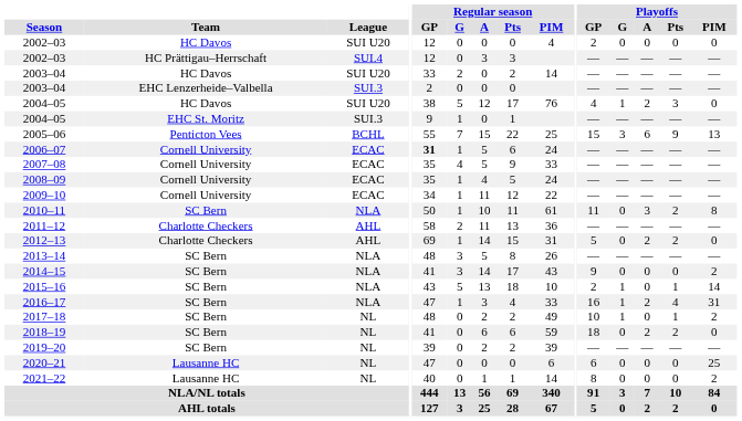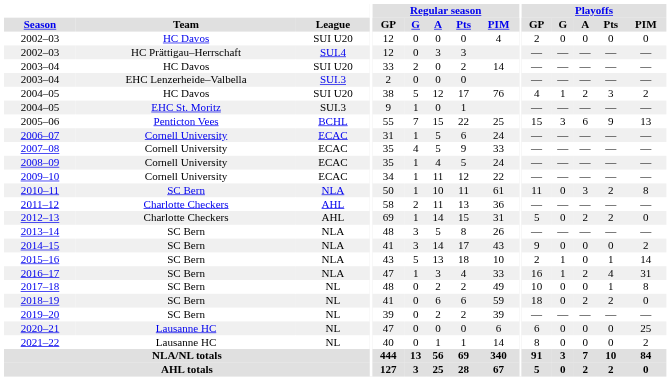 <table border="0" cellpadding="1" cellspacing="0" style="text-align:center; width:60em">
 <tr bgcolor="#e0e0e0">
 <th colspan="3" bgcolor="#ffffff"></th>
 <th rowspan="99" bgcolor="#ffffff"></th>
 <th colspan="5"><a href='#'>Regular season</a></th>
 <th rowspan="99" bgcolor="#ffffff"></th>
 <th colspan="5"><a href='#'>Playoffs</a></th>
 </tr>
 <tr bgcolor="#e0e0e0">
 <th><a href='#'>Season</a></th>
 <th>Team</th>
 <th>League</th>
 <th>GP</th>
 <th><a href='#'>G</a></th>
 <th><a href='#'>A</a></th>
 <th><a href='#'>Pts</a></th>
 <th><a href='#'>PIM</a></th>
 <th>GP</th>
 <th>G</th>
 <th>A</th>
 <th>Pts</th>
 <th>PIM</th>
 </tr>
 <tr>
 <td>2002–03</td>
 <td><a href='#'>HC Davos</a></td>
 <td>SUI U20</td>
 <td>12</td>
 <td>0</td>
 <td>0</td>
 <td>0</td>
 <td>4</td>
 <td>2</td>
 <td>0</td>
 <td>0</td>
 <td>0</td>
 <td>0</td>
 </tr>
 <tr bgcolor="#f0f0f0">
 <td>2002–03</td>
 <td>HC Prättigau–Herrschaft</td>
 <td><a href='#'>SUI.4</a></td>
 <td>12</td>
 <td>0</td>
 <td>3</td>
 <td>3</td>
 <td></td>
 <td>—</td>
 <td>—</td>
 <td>—</td>
 <td>—</td>
 <td>—</td>
 </tr>
 <tr>
 <td>2003–04</td>
 <td>HC Davos</td>
 <td>SUI U20</td>
 <td>33</td>
 <td>2</td>
 <td>0</td>
 <td>2</td>
 <td>14</td>
 <td>—</td>
 <td>—</td>
 <td>—</td>
 <td>—</td>
 <td>—</td>
 </tr>
 <tr bgcolor="#f0f0f0">
 <td>2003–04</td>
 <td>EHC Lenzerheide–Valbella</td>
 <td><a href='#'>SUI.3</a></td>
 <td>2</td>
 <td>0</td>
 <td>0</td>
 <td>0</td>
 <td></td>
 <td>—</td>
 <td>—</td>
 <td>—</td>
 <td>—</td>
 <td>—</td>
 </tr>
 <tr>
 <td>2004–05</td>
 <td>HC Davos</td>
 <td>SUI U20</td>
 <td>38</td>
 <td>5</td>
 <td>12</td>
 <td>17</td>
 <td>76</td>
 <td>4</td>
 <td>1</td>
 <td>2</td>
 <td>3</td>
-<td>0</td>
+<td>2</td>
 </tr>
 <tr bgcolor="#f0f0f0">
 <td>2004–05</td>
 <td><a href='#'>EHC St. Moritz</a></td>
 <td>SUI.3</td>
 <td>9</td>
 <td>1</td>
 <td>0</td>
 <td>1</td>
 <td></td>
 <td>—</td>
 <td>—</td>
 <td>—</td>
 <td>—</td>
 <td>—</td>
 </tr>
 <tr>
 <td>2005–06</td>
 <td><a href='#'>Penticton Vees</a></td>
 <td><a href='#'>BCHL</a></td>
 <td>55</td>
 <td>7</td>
 <td>15</td>
 <td>22</td>
 <td>25</td>
 <td>15</td>
 <td>3</td>
 <td>6</td>
 <td>9</td>
 <td>13</td>
 </tr>
 <tr bgcolor="#f0f0f0">
 <td><a href='#'>2006–07</a></td>
 <td><a href='#'>Cornell University</a></td>
 <td><a href='#'>ECAC</a></td>
-<td><strong>31</strong></td>
+<td>31</td>
 <td>1</td>
 <td>5</td>
 <td>6</td>
 <td>24</td>
 <td>—</td>
 <td>—</td>
 <td>—</td>
 <td>—</td>
 <td>—</td>
 </tr>
 <tr>
 <td><a href='#'>2007–08</a></td>
 <td>Cornell University</td>
 <td>ECAC</td>
 <td>35</td>
 <td>4</td>
 <td>5</td>
 <td>9</td>
 <td>33</td>
 <td>—</td>
 <td>—</td>
 <td>—</td>
 <td>—</td>
 <td>—</td>
 </tr>
 <tr bgcolor="#f0f0f0">
 <td><a href='#'>2008–09</a></td>
 <td>Cornell University</td>
 <td>ECAC</td>
 <td>35</td>
 <td>1</td>
 <td>4</td>
 <td>5</td>
 <td>24</td>
 <td>—</td>
 <td>—</td>
 <td>—</td>
 <td>—</td>
 <td>—</td>
 </tr>
 <tr>
 <td><a href='#'>2009–10</a></td>
 <td>Cornell University</td>
 <td>ECAC</td>
 <td>34</td>
 <td>1</td>
 <td>11</td>
 <td>12</td>
 <td>22</td>
 <td>—</td>
 <td>—</td>
 <td>—</td>
 <td>—</td>
 <td>—</td>
 </tr>
 <tr bgcolor="#f0f0f0">
 <td><a href='#'>2010–11</a></td>
 <td><a href='#'>SC Bern</a></td>
 <td><a href='#'>NLA</a></td>
 <td>50</td>
 <td>1</td>
 <td>10</td>
 <td>11</td>
 <td>61</td>
 <td>11</td>
 <td>0</td>
 <td>3</td>
 <td>2</td>
 <td>8</td>
 </tr>
 <tr>
 <td><a href='#'>2011–12</a></td>
 <td><a href='#'>Charlotte Checkers</a></td>
 <td><a href='#'>AHL</a></td>
 <td>58</td>
 <td>2</td>
 <td>11</td>
 <td>13</td>
 <td>36</td>
 <td>—</td>
 <td>—</td>
 <td>—</td>
 <td>—</td>
 <td>—</td>
 </tr>
 <tr bgcolor="#f0f0f0">
 <td><a href='#'>2012–13</a></td>
 <td>Charlotte Checkers</td>
 <td>AHL</td>
 <td>69</td>
 <td>1</td>
 <td>14</td>
 <td>15</td>
 <td>31</td>
 <td>5</td>
 <td>0</td>
 <td>2</td>
 <td>2</td>
 <td>0</td>
 </tr>
 <tr>
 <td><a href='#'>2013–14</a></td>
 <td>SC Bern</td>
 <td>NLA</td>
 <td>48</td>
 <td>3</td>
 <td>5</td>
 <td>8</td>
 <td>26</td>
 <td>—</td>
 <td>—</td>
 <td>—</td>
 <td>—</td>
 <td>—</td>
 </tr>
 <tr bgcolor="#f0f0f0">
 <td><a href='#'>2014–15</a></td>
 <td>SC Bern</td>
 <td>NLA</td>
 <td>41</td>
 <td>3</td>
 <td>14</td>
 <td>17</td>
 <td>43</td>
 <td>9</td>
 <td>0</td>
 <td>0</td>
 <td>0</td>
 <td>2</td>
 </tr>
 <tr>
 <td><a href='#'>2015–16</a></td>
 <td>SC Bern</td>
 <td>NLA</td>
 <td>43</td>
 <td>5</td>
 <td>13</td>
 <td>18</td>
 <td>10</td>
 <td>2</td>
 <td>1</td>
 <td>0</td>
 <td>1</td>
 <td>14</td>
 </tr>
 <tr bgcolor="#f0f0f0">
 <td><a href='#'>2016–17</a></td>
 <td>SC Bern</td>
 <td>NLA</td>
 <td>47</td>
 <td>1</td>
 <td>3</td>
 <td>4</td>
 <td>33</td>
 <td>16</td>
 <td>1</td>
 <td>2</td>
 <td>4</td>
 <td>31</td>
 </tr>
 <tr>
 <td><a href='#'>2017–18</a></td>
 <td>SC Bern</td>
 <td>NL</td>
 <td>48</td>
 <td>0</td>
 <td>2</td>
 <td>2</td>
 <td>49</td>
 <td>10</td>
-<td>1</td>
+<td>0</td>
 <td>0</td>
 <td>1</td>
-<td>2</td>
+<td>8</td>
 </tr>
 <tr bgcolor="#f0f0f0">
 <td><a href='#'>2018–19</a></td>
 <td>SC Bern</td>
 <td>NL</td>
 <td>41</td>
 <td>0</td>
 <td>6</td>
 <td>6</td>
 <td>59</td>
 <td>18</td>
 <td>0</td>
 <td>2</td>
 <td>2</td>
 <td>0</td>
 </tr>
 <tr>
 <td><a href='#'>2019–20</a></td>
 <td>SC Bern</td>
 <td>NL</td>
 <td>39</td>
 <td>0</td>
 <td>2</td>
 <td>2</td>
 <td>39</td>
 <td>—</td>
 <td>—</td>
 <td>—</td>
 <td>—</td>
 <td>—</td>
 </tr>
 <tr bgcolor="#f0f0f0">
 <td><a href='#'>2020–21</a></td>
 <td><a href='#'>Lausanne HC</a></td>
 <td>NL</td>
 <td>47</td>
 <td>0</td>
 <td>0</td>
 <td>0</td>
 <td>6</td>
 <td>6</td>
 <td>0</td>
 <td>0</td>
 <td>0</td>
 <td>25</td>
 </tr>
 <tr>
 <td><a href='#'>2021–22</a></td>
 <td>Lausanne HC</td>
 <td>NL</td>
 <td>40</td>
 <td>0</td>
 <td>1</td>
 <td>1</td>
 <td>14</td>
 <td>8</td>
 <td>0</td>
 <td>0</td>
 <td>0</td>
 <td>2</td>
 </tr>
 <tr bgcolor="#e0e0e0">
 <th colspan="3">NLA/NL totals</th>
 <th>444</th>
 <th>13</th>
 <th>56</th>
 <th>69</th>
 <th>340</th>
 <th>91</th>
 <th>3</th>
 <th>7</th>
 <th>10</th>
 <th>84</th>
 </tr>
 <tr bgcolor="#e0e0e0">
 <th colspan="3">AHL totals</th>
 <th>127</th>
 <th>3</th>
 <th>25</th>
 <th>28</th>
 <th>67</th>
 <th>5</th>
 <th>0</th>
 <th>2</th>
 <th>2</th>
 <th>0</th>
 </tr>
 </table>
